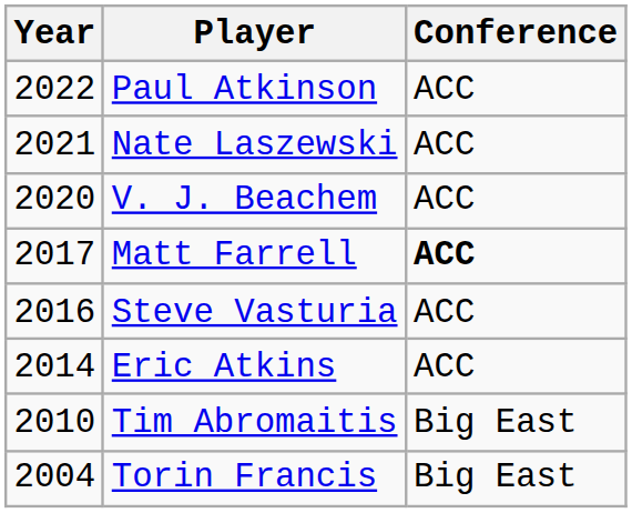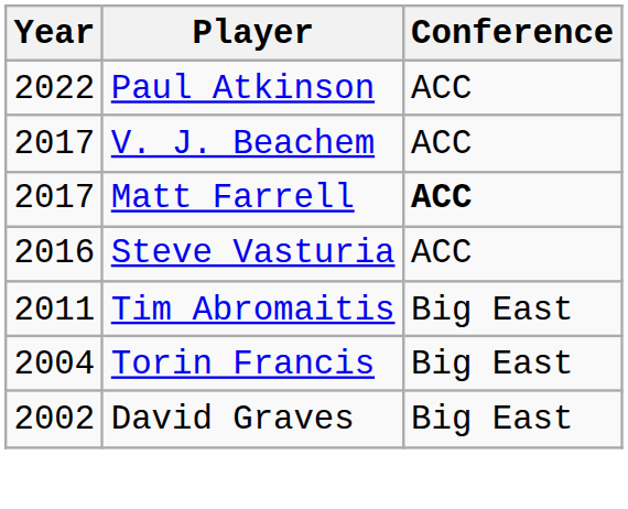 <table class="wikitable outercollapse">
 <tr>
 <th>Year</th>
 <th>Player</th>
 <th>Conference</th>
 </tr>
 <tr>
 <td>2022</td>
 <td><a href='#'>Paul Atkinson</a></td>
 <td>ACC</td>
 </tr>
 <tr>
-<td>2021</td>
-<td><a href='#'>Nate Laszewski</a></td>
-<td>ACC</td>
-</tr>
-<tr>
-<td>2020</td>
+<td>2017</td>
 <td><a href='#'>V. J. Beachem</a></td>
 <td>ACC</td>
 </tr>
 <tr>
 <td>2017</td>
 <td><a href='#'>Matt Farrell</a></td>
 <td><strong>ACC</strong></td>
 </tr>
 <tr>
 <td>2016</td>
 <td><a href='#'>Steve Vasturia</a></td>
 <td>ACC</td>
 </tr>
 <tr>
-<td>2014</td>
-<td><a href='#'>Eric Atkins</a></td>
-<td>ACC</td>
-</tr>
-<tr>
-<td>2010</td>
+<td>2011</td>
 <td><a href='#'>Tim Abromaitis</a></td>
 <td>Big East</td>
 </tr>
 <tr>
 <td>2004</td>
 <td><a href='#'>Torin Francis</a></td>
 <td>Big East</td>
 </tr>
+<tr>
+<td>2002</td>
+<td>David Graves</td>
+<td>Big East</td>
+</tr>
 </table>
